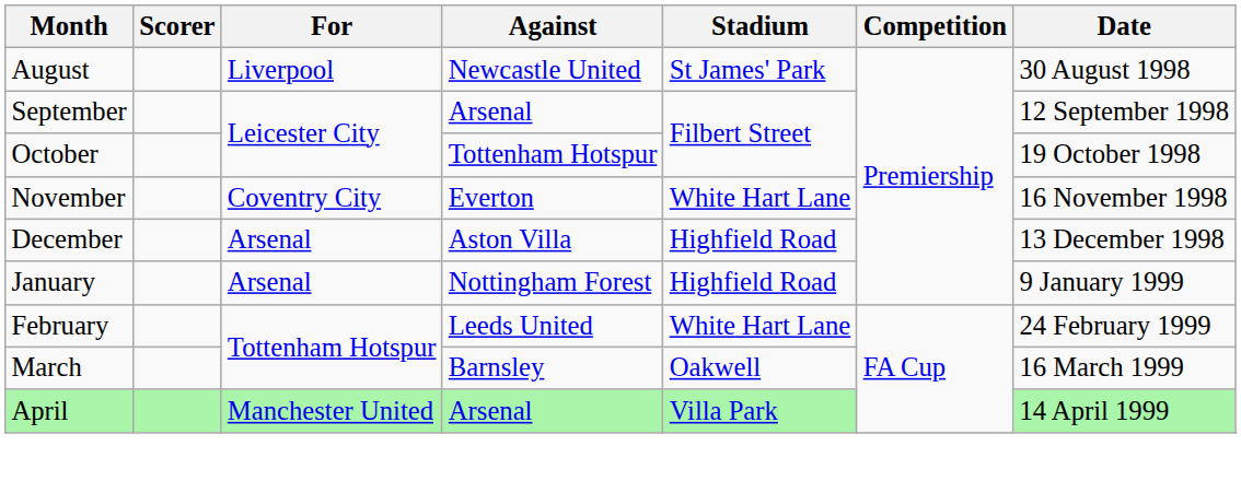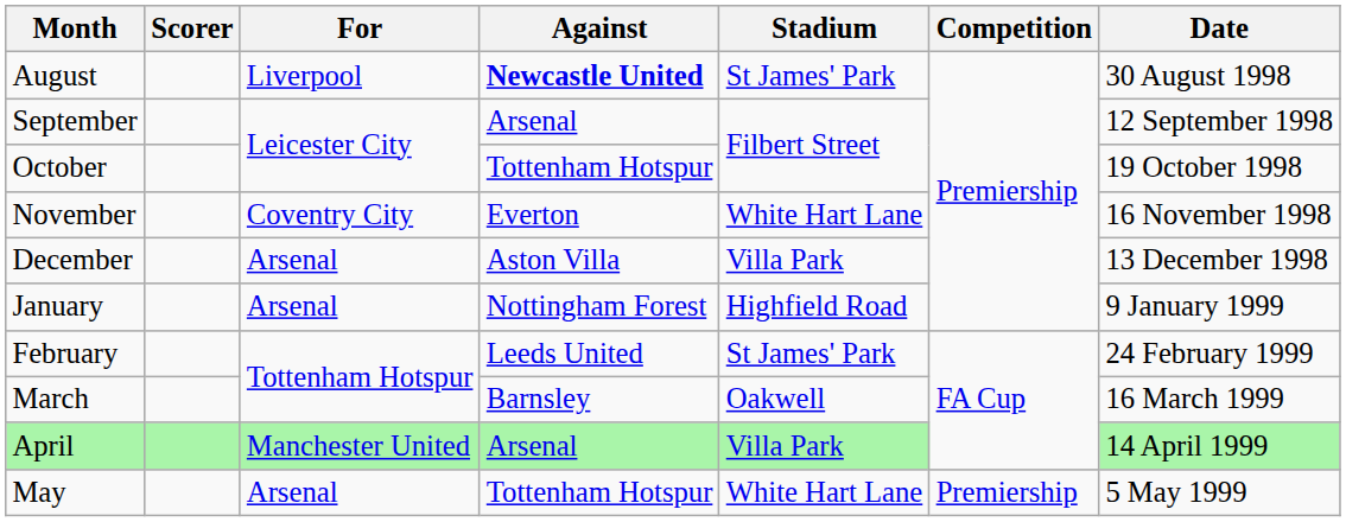 <table class="wikitable">
 <tr>
 <th>Month</th>
 <th>Scorer</th>
 <th>For</th>
 <th>Against</th>
 <th>Stadium</th>
 <th>Competition</th>
 <th>Date</th>
 </tr>
 <tr>
 <td>August</td>
 <td> </td>
 <td><a href='#'>Liverpool</a></td>
-<td><a href='#'>Newcastle United</a></td>
+<td><strong><a href='#'>Newcastle United</a></strong></td>
 <td><a href='#'>St James' Park</a></td>
 <td rowspan=6><a href='#'>Premiership</a></td>
 <td>30 August 1998</td>
 </tr>
 <tr>
 <td>September</td>
 <td> </td>
 <td rowspan=2><a href='#'>Leicester City</a></td>
 <td><a href='#'>Arsenal</a></td>
 <td rowspan=2><a href='#'>Filbert Street</a></td>
 <td>12 September 1998</td>
 </tr>
 <tr>
 <td>October</td>
 <td> </td>
 <td><a href='#'>Tottenham Hotspur</a></td>
 <td>19 October 1998</td>
 </tr>
 <tr>
 <td>November</td>
 <td> </td>
 <td><a href='#'>Coventry City</a></td>
 <td><a href='#'>Everton</a></td>
 <td><a href='#'>White Hart Lane</a></td>
 <td>16 November 1998</td>
 </tr>
 <tr>
 <td>December</td>
 <td> </td>
 <td><a href='#'>Arsenal</a></td>
 <td><a href='#'>Aston Villa</a></td>
-<td><a href='#'>Highfield Road</a></td>
+<td><a href='#'>Villa Park</a></td>
 <td>13 December 1998</td>
 </tr>
 <tr>
 <td>January</td>
 <td> </td>
 <td><a href='#'>Arsenal</a></td>
 <td><a href='#'>Nottingham Forest</a></td>
 <td><a href='#'>Highfield Road</a></td>
 <td>9 January 1999</td>
 </tr>
 <tr>
 <td>February</td>
 <td> </td>
 <td rowspan=2><a href='#'>Tottenham Hotspur</a></td>
 <td><a href='#'>Leeds United</a></td>
-<td><a href='#'>White Hart Lane</a></td>
+<td><a href='#'>St James' Park</a></td>
 <td rowspan="3"><a href='#'>FA Cup</a></td>
 <td>24 February 1999</td>
 </tr>
 <tr>
 <td>March</td>
 <td> </td>
 <td><a href='#'>Barnsley</a></td>
 <td><a href='#'>Oakwell</a></td>
 <td>16 March 1999</td>
 </tr>
 <tr>
 <td bgcolor="#A9F5A9">April</td>
 <td bgcolor="#A9F5A9"> </td>
 <td bgcolor="#A9F5A9"><a href='#'>Manchester United</a></td>
 <td bgcolor="#A9F5A9"><a href='#'>Arsenal</a></td>
 <td bgcolor="#A9F5A9"><a href='#'>Villa Park</a></td>
 <td bgcolor="#A9F5A9">14 April 1999</td>
 </tr>
+<tr>
+<td>May</td>
+<td> </td>
+<td><a href='#'>Arsenal</a></td>
+<td><a href='#'>Tottenham Hotspur</a></td>
+<td><a href='#'>White Hart Lane</a></td>
+<td><a href='#'>Premiership</a></td>
+<td>5 May 1999</td>
+</tr>
 </table>
